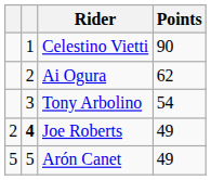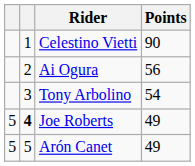 <table class="wikitable" style="font-size: 85%;">
 <tr>
 <th></th>
 <th></th>
 <th>Rider</th>
 <th>Points</th>
 </tr>
 <tr>
 <td></td>
 <td align=center>1</td>
 <td> <a href='#'>Celestino Vietti</a></td>
 <td align=left>90</td>
 </tr>
 <tr>
 <td></td>
 <td align=center>2</td>
 <td> <a href='#'>Ai Ogura</a></td>
-<td align=left>62</td>
+<td align=left>56</td>
 </tr>
 <tr>
 <td></td>
 <td align=center>3</td>
 <td> <a href='#'>Tony Arbolino</a></td>
 <td align=left>54</td>
 </tr>
 <tr>
-<td> 2</td>
+<td> 5</td>
 <td align=center><strong>4</strong></td>
 <td> <a href='#'>Joe Roberts</a></td>
 <td align=left>49</td>
 </tr>
 <tr>
 <td> 5</td>
 <td align=center>5</td>
 <td> <a href='#'>Arón Canet</a></td>
 <td align=left>49</td>
 </tr>
 </table>
